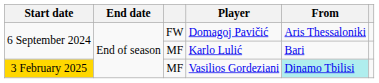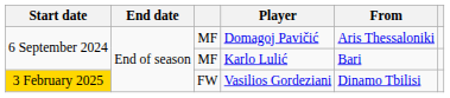 <table class="wikitable" style="text-align:center;">
 <tr>
 <th>Start date</th>
 <th>End date</th>
 <th></th>
 <th>Player</th>
 <th>From</th>
 <th></th>
 </tr>
 <tr>
 <td rowspan=2>6 September 2024</td>
 <td rowspan=3>End of season</td>
-<td>FW</td>
+<td>MF</td>
 <td style="text-align:left"> <a href='#'>Domagoj Pavičić</a></td>
 <td style="text-align:left"> <a href='#'>Aris Thessaloniki</a></td>
 <td></td>
 </tr>
 <tr>
 <td>MF</td>
 <td style="text-align:left"> <a href='#'>Karlo Lulić</a></td>
 <td style="text-align:left"> <a href='#'>Bari</a></td>
 <td></td>
 </tr>
 <tr>
 <td style="background: gold;">3 February 2025</td>
-<td>MF</td>
+<td>FW</td>
 <td style="text-align:left"> <a href='#'>Vasilios Gordeziani</a></td>
-<td style="background: paleturquoise; text-align:left"> <a href='#'>Dinamo Tbilisi</a></td>
+<td style="text-align:left"> <a href='#'>Dinamo Tbilisi</a></td>
 <td></td>
 </tr>
 </table>
